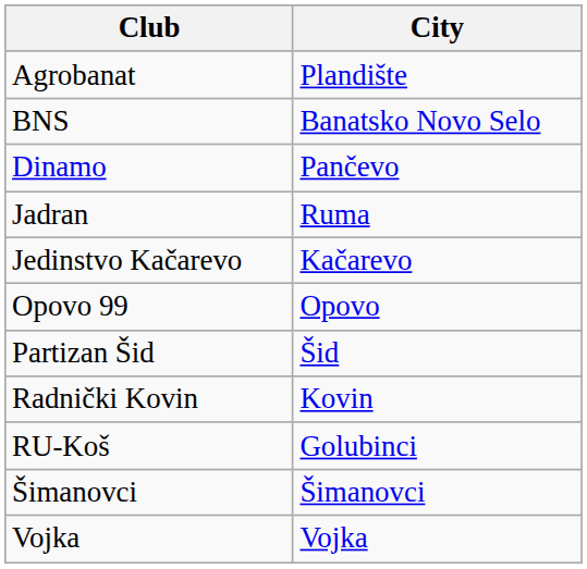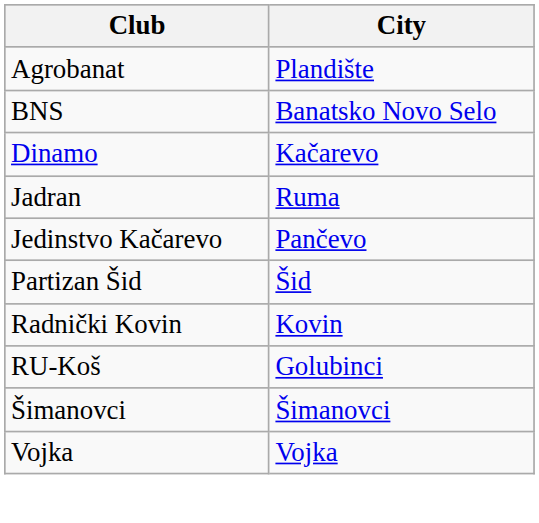 <table class="wikitable sortable">
 <tr>
 <th width=150>Club</th>
 <th width=150>City</th>
 </tr>
 <tr>
 <td>Agrobanat</td>
 <td><a href='#'>Plandište</a></td>
 </tr>
 <tr>
 <td>BNS</td>
 <td><a href='#'>Banatsko Novo Selo</a></td>
 </tr>
 <tr>
 <td><a href='#'>Dinamo</a></td>
-<td><a href='#'>Pančevo</a></td>
+<td><a href='#'>Kačarevo</a></td>
 </tr>
 <tr>
 <td>Jadran</td>
 <td><a href='#'>Ruma</a></td>
 </tr>
 <tr>
 <td>Jedinstvo Kačarevo</td>
-<td><a href='#'>Kačarevo</a></td>
-</tr>
-<tr>
-<td>Opovo 99</td>
-<td><a href='#'>Opovo</a></td>
+<td><a href='#'>Pančevo</a></td>
 </tr>
 <tr>
 <td>Partizan Šid</td>
 <td><a href='#'>Šid</a></td>
 </tr>
 <tr>
 <td>Radnički Kovin</td>
 <td><a href='#'>Kovin</a></td>
 </tr>
 <tr>
 <td>RU-Koš</td>
 <td><a href='#'>Golubinci</a></td>
 </tr>
 <tr>
 <td>Šimanovci</td>
 <td><a href='#'>Šimanovci</a></td>
 </tr>
 <tr>
 <td>Vojka</td>
 <td><a href='#'>Vojka</a></td>
 </tr>
 </table>
